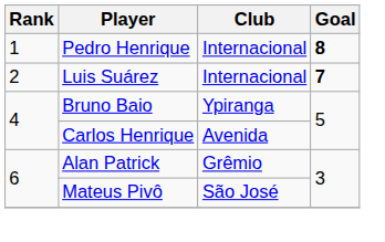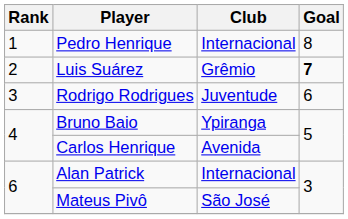 <table class="wikitable">
 <tr>
 <th>Rank</th>
 <th>Player</th>
 <th>Club</th>
 <th>Goal</th>
 </tr>
 <tr>
 <td>1</td>
 <td> <a href='#'>Pedro Henrique</a></td>
 <td><a href='#'>Internacional</a></td>
-<td><strong>8</strong></td>
+<td>8</td>
 </tr>
 <tr>
 <td>2</td>
 <td> <a href='#'>Luis Suárez</a></td>
-<td><a href='#'>Internacional</a></td>
+<td><a href='#'>Grêmio</a></td>
 <td><strong>7</strong></td>
+</tr>
+<tr>
+<td>3</td>
+<td> <a href='#'>Rodrigo Rodrigues</a></td>
+<td><a href='#'>Juventude</a></td>
+<td>6</td>
 </tr>
 <tr>
 <td rowspan=2>4</td>
 <td> <a href='#'>Bruno Baio</a></td>
 <td><a href='#'>Ypiranga</a></td>
 <td rowspan=2>5</td>
 </tr>
 <tr>
 <td> <a href='#'>Carlos Henrique</a></td>
 <td><a href='#'>Avenida</a></td>
 </tr>
 <tr>
 <td rowspan=2>6</td>
 <td> <a href='#'>Alan Patrick</a></td>
-<td><a href='#'>Grêmio</a></td>
+<td><a href='#'>Internacional</a></td>
 <td rowspan=2>3</td>
 </tr>
 <tr>
 <td> <a href='#'>Mateus Pivô</a></td>
 <td><a href='#'>São José</a></td>
 </tr>
 <tr>
 </tr>
 </table>
